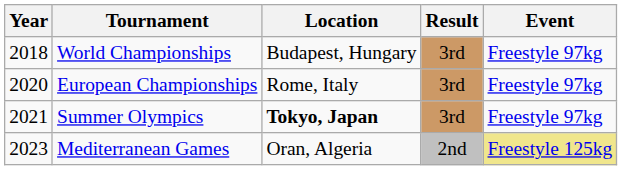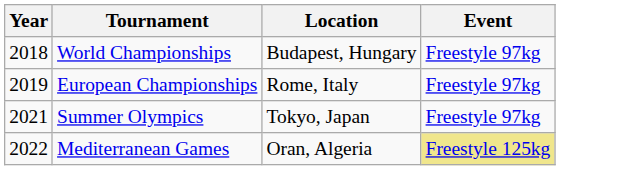 <table class="wikitable" style="font-size:95%;">
 <tr>
 <th>Year</th>
 <th>Tournament</th>
 <th>Location</th>
-<th>Result</th>
 <th>Event</th>
 </tr>
 <tr>
 <td>2018</td>
 <td><a href='#'>World Championships</a></td>
 <td>Budapest, Hungary</td>
-<td align="center" bgcolor="cc9966">3rd</td>
 <td><a href='#'>Freestyle 97kg</a></td>
 </tr>
 <tr>
-<td>2020</td>
+<td>2019</td>
 <td><a href='#'>European Championships</a></td>
 <td>Rome, Italy</td>
-<td align="center" bgcolor="cc9966">3rd</td>
 <td><a href='#'>Freestyle 97kg</a></td>
 </tr>
 <tr>
 <td>2021</td>
 <td><a href='#'>Summer Olympics</a></td>
-<td><strong>Tokyo, Japan</strong></td>
-<td align="center" bgcolor="cc9966">3rd</td>
+<td>Tokyo, Japan</td>
 <td><a href='#'>Freestyle 97kg</a></td>
 </tr>
 <tr>
-<td>2023</td>
+<td>2022</td>
 <td><a href='#'>Mediterranean Games</a></td>
 <td>Oran, Algeria</td>
-<td align="center" bgcolor="silver">2nd</td>
 <td style="background: khaki;"><a href='#'>Freestyle 125kg</a></td>
 </tr>
 </table>
